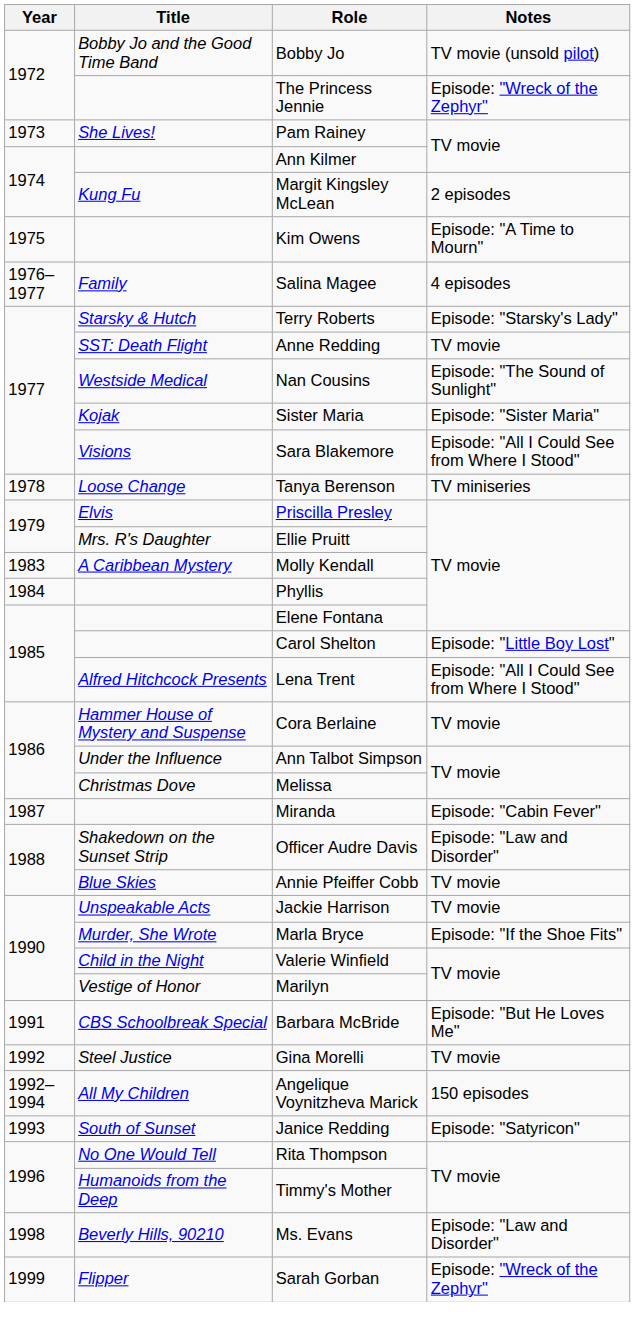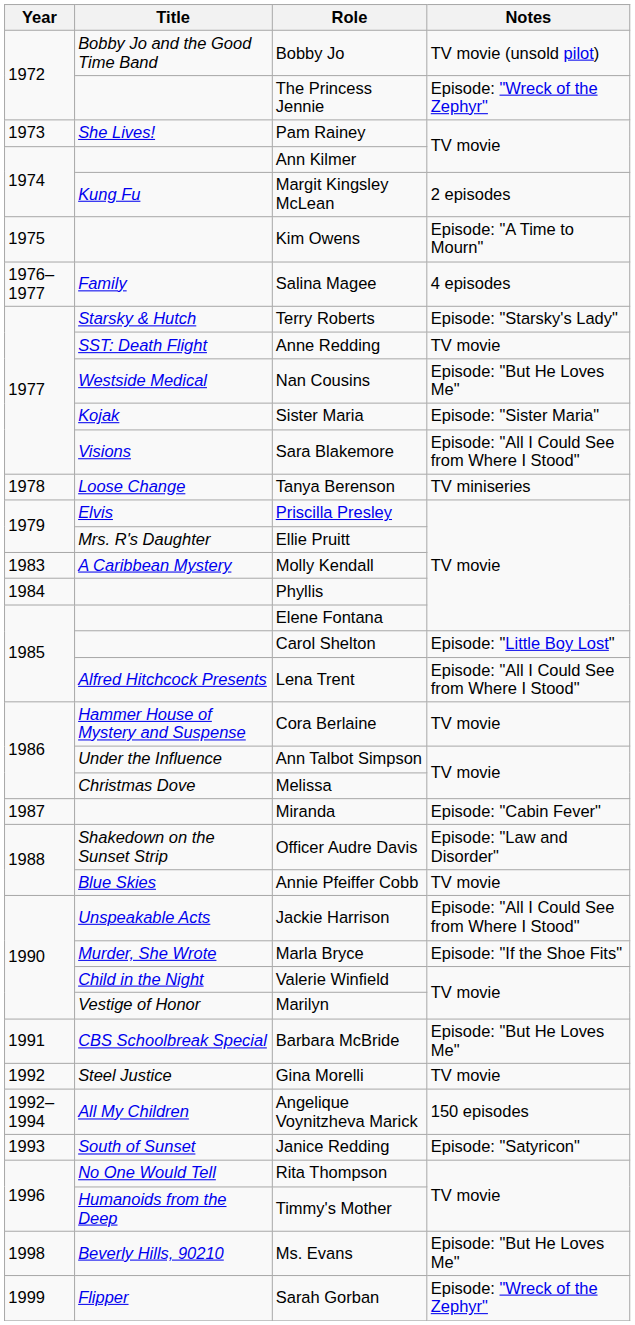 <table class="wikitable sortable">
 <tr>
 <th>Year</th>
 <th>Title</th>
 <th>Role</th>
 <th class="unsortable">Notes</th>
 </tr>
 <tr>
 <td rowspan="2">1972</td>
 <td><em>Bobby Jo and the Good Time Band</em></td>
 <td>Bobby Jo</td>
 <td>TV movie (unsold <a href='#'>pilot</a>)</td>
 </tr>
 <tr>
 <td><em></em></td>
 <td>The Princess Jennie</td>
 <td>Episode: <a href='#'>"Wreck of the Zephyr"</a></td>
 </tr>
 <tr>
 <td>1973</td>
 <td><em><a href='#'>She Lives!</a></em></td>
 <td>Pam Rainey</td>
 <td rowspan="2">TV movie</td>
 </tr>
 <tr>
 <td rowspan="2">1974</td>
 <td><em></em></td>
 <td>Ann Kilmer</td>
 </tr>
 <tr>
 <td><em><a href='#'>Kung Fu</a></em></td>
 <td>Margit Kingsley McLean</td>
 <td>2 episodes</td>
 </tr>
 <tr>
 <td>1975</td>
 <td><em></em></td>
 <td>Kim Owens</td>
 <td>Episode: "A Time to Mourn"</td>
 </tr>
 <tr>
 <td>1976–1977</td>
 <td><em><a href='#'>Family</a></em></td>
 <td>Salina Magee</td>
 <td>4 episodes</td>
 </tr>
 <tr>
 <td rowspan="5">1977</td>
 <td><em><a href='#'>Starsky & Hutch</a></em></td>
 <td>Terry Roberts</td>
 <td>Episode: "Starsky's Lady"</td>
 </tr>
 <tr>
 <td><em><a href='#'>SST: Death Flight</a></em></td>
 <td>Anne Redding</td>
 <td>TV movie</td>
 </tr>
 <tr>
 <td><em><a href='#'>Westside Medical</a></em></td>
 <td>Nan Cousins</td>
-<td>Episode: "The Sound of Sunlight"</td>
+<td>Episode: "But He Loves Me"</td>
 </tr>
 <tr>
 <td><em><a href='#'>Kojak</a></em></td>
 <td>Sister Maria</td>
 <td>Episode: "Sister Maria"</td>
 </tr>
 <tr>
 <td><em><a href='#'>Visions</a></em></td>
 <td>Sara Blakemore</td>
 <td>Episode: "All I Could See from Where I Stood"</td>
 </tr>
 <tr>
 <td>1978</td>
 <td><em><a href='#'>Loose Change</a></em></td>
 <td>Tanya Berenson</td>
 <td>TV miniseries</td>
 </tr>
 <tr>
 <td rowspan="2">1979</td>
 <td><em><a href='#'>Elvis</a></em></td>
 <td><a href='#'>Priscilla Presley</a></td>
 <td rowspan="5">TV movie</td>
 </tr>
 <tr>
 <td><em>Mrs. R's Daughter</em></td>
 <td>Ellie Pruitt</td>
 </tr>
 <tr>
 <td>1983</td>
 <td><em><a href='#'>A Caribbean Mystery</a></em></td>
 <td>Molly Kendall</td>
 </tr>
 <tr>
 <td>1984</td>
 <td><em></em></td>
 <td>Phyllis</td>
 </tr>
 <tr>
 <td rowspan="3">1985</td>
 <td><em></em></td>
 <td>Elene Fontana</td>
 </tr>
 <tr>
 <td><em></em></td>
 <td>Carol Shelton</td>
 <td>Episode: "<a href='#'>Little Boy Lost</a>"</td>
 </tr>
 <tr>
 <td><em><a href='#'>Alfred Hitchcock Presents</a></em></td>
 <td>Lena Trent</td>
 <td>Episode: "All I Could See from Where I Stood"</td>
 </tr>
 <tr>
 <td rowspan="3">1986</td>
 <td><em><a href='#'>Hammer House of Mystery and Suspense</a></em></td>
 <td>Cora Berlaine</td>
 <td>TV movie</td>
 </tr>
 <tr>
 <td><em>Under the Influence</em></td>
 <td>Ann Talbot Simpson</td>
 <td rowspan="2">TV movie</td>
 </tr>
 <tr>
 <td><em>Christmas Dove</em></td>
 <td>Melissa</td>
 </tr>
 <tr>
 <td>1987</td>
 <td><em></em></td>
 <td>Miranda</td>
 <td>Episode: "Cabin Fever"</td>
 </tr>
 <tr>
 <td rowspan="2">1988</td>
 <td><em>Shakedown on the Sunset Strip</em></td>
 <td>Officer Audre Davis</td>
 <td>Episode: "Law and Disorder"</td>
 </tr>
 <tr>
 <td><em><a href='#'>Blue Skies</a></em></td>
 <td>Annie Pfeiffer Cobb</td>
 <td>TV movie</td>
 </tr>
 <tr>
 <td rowspan="4">1990</td>
 <td><em><a href='#'>Unspeakable Acts</a></em></td>
 <td>Jackie Harrison</td>
-<td>TV movie</td>
+<td>Episode: "All I Could See from Where I Stood"</td>
 </tr>
 <tr>
 <td><em><a href='#'>Murder, She Wrote</a></em></td>
 <td>Marla Bryce</td>
 <td>Episode: "If the Shoe Fits"</td>
 </tr>
 <tr>
 <td><em><a href='#'>Child in the Night</a></em></td>
 <td>Valerie Winfield</td>
 <td rowspan="2">TV movie</td>
 </tr>
 <tr>
 <td><em>Vestige of Honor</em></td>
 <td>Marilyn</td>
 </tr>
 <tr>
 <td>1991</td>
 <td><em><a href='#'>CBS Schoolbreak Special</a></em></td>
 <td>Barbara McBride</td>
 <td>Episode: "But He Loves Me"</td>
 </tr>
 <tr>
 <td>1992</td>
 <td><em>Steel Justice</em></td>
 <td>Gina Morelli</td>
 <td>TV movie</td>
 </tr>
 <tr>
 <td>1992–1994</td>
 <td><em><a href='#'>All My Children</a></em></td>
 <td>Angelique Voynitzheva Marick</td>
 <td>150 episodes</td>
 </tr>
 <tr>
 <td>1993</td>
 <td><em><a href='#'>South of Sunset</a></em></td>
 <td>Janice Redding</td>
 <td>Episode: "Satyricon"</td>
 </tr>
 <tr>
 <td rowspan="2">1996</td>
 <td><em><a href='#'>No One Would Tell</a></em></td>
 <td>Rita Thompson</td>
 <td rowspan="2">TV movie</td>
 </tr>
 <tr>
 <td><em><a href='#'>Humanoids from the Deep</a></em></td>
 <td>Timmy's Mother</td>
 </tr>
 <tr>
 <td>1998</td>
 <td><em><a href='#'>Beverly Hills, 90210</a></em></td>
 <td>Ms. Evans</td>
-<td>Episode: "Law and Disorder"</td>
+<td>Episode: "But He Loves Me"</td>
 </tr>
 <tr>
 <td>1999</td>
 <td><em><a href='#'>Flipper</a></em></td>
 <td>Sarah Gorban</td>
 <td>Episode: <a href='#'>"Wreck of the Zephyr"</a></td>
 </tr>
 </table>
